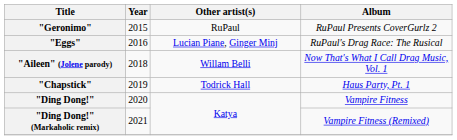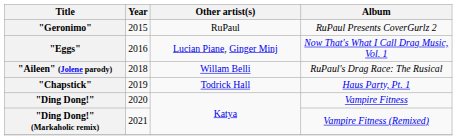 <table class="wikitable plainrowheaders" style="text-align:center;">
 <tr>
 <th scope="col" style="width:12em;">Title</th>
 <th scope="col" style="width:1em;">Year</th>
 <th scope="col" style="width:15em;">Other artist(s)</th>
 <th scope="col" style="width:15em;">Album</th>
 </tr>
 <tr>
 <th scope="row">"Geronimo"</th>
 <td>2015</td>
 <td>RuPaul</td>
 <td><em>RuPaul Presents CoverGurlz 2</em></td>
 </tr>
 <tr>
 <th scope="row">"Eggs"</th>
 <td>2016</td>
 <td><a href='#'>Lucian Piane</a>, <a href='#'>Ginger Minj</a></td>
-<td><em>RuPaul's Drag Race: The Rusical</em></td>
+<td><em><a href='#'>Now That's What I Call Drag Music, Vol. 1</a></em></td>
 </tr>
 <tr>
 <th scope="row">"Aileen" <small>(<a href='#'>Jolene</a> parody)</small></th>
 <td>2018</td>
 <td><a href='#'>Willam Belli</a></td>
-<td><em><a href='#'>Now That's What I Call Drag Music, Vol. 1</a></em></td>
+<td><em>RuPaul's Drag Race: The Rusical</em></td>
 </tr>
 <tr>
 <th scope="row">"Chapstick"</th>
 <td>2019</td>
 <td><a href='#'>Todrick Hall</a></td>
 <td><em><a href='#'>Haus Party, Pt. 1</a></em></td>
 </tr>
 <tr>
 <th scope="row">"Ding Dong!"</th>
 <td>2020</td>
 <td rowspan="2"><a href='#'>Katya</a></td>
 <td><em><a href='#'>Vampire Fitness</a></em></td>
 </tr>
 <tr>
 <th scope="row">"Ding Dong!" <br> <small>(Markaholic remix)</small></th>
 <td>2021</td>
 <td><em><a href='#'>Vampire Fitness (Remixed)</a></em></td>
 </tr>
 <tr>
 </tr>
 </table>
